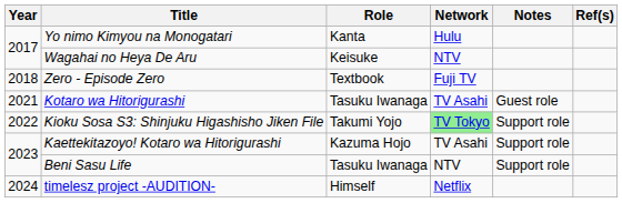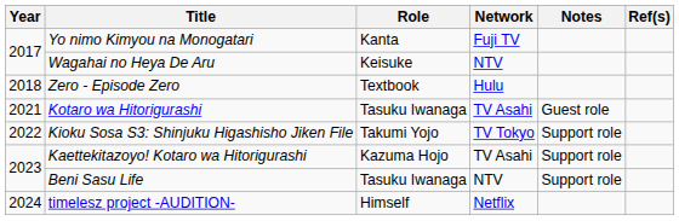 <table class="wikitable">
 <tr>
 <th>Year</th>
 <th>Title</th>
 <th>Role</th>
 <th>Network</th>
 <th>Notes</th>
 <th><abbr>Ref(s)</abbr></th>
 </tr>
 <tr>
 <td rowspan="2">2017</td>
 <td><em>Yo nimo Kimyou na Monogatari</em></td>
 <td>Kanta</td>
-<td><a href='#'>Hulu</a></td>
+<td><a href='#'>Fuji TV</a></td>
 <td></td>
 <td></td>
 </tr>
 <tr>
 <td><em>Wagahai no Heya De Aru</em></td>
 <td>Keisuke</td>
 <td><a href='#'>NTV</a></td>
 <td></td>
 <td></td>
 </tr>
 <tr>
 <td>2018</td>
 <td><em>Zero - Episode Zero</em></td>
 <td>Textbook</td>
-<td><a href='#'>Fuji TV</a></td>
+<td><a href='#'>Hulu</a></td>
 <td></td>
 <td></td>
 </tr>
 <tr>
 <td>2021</td>
 <td><em><a href='#'>Kotaro wa Hitorigurashi</a></em></td>
 <td>Tasuku Iwanaga</td>
 <td><a href='#'>TV Asahi</a></td>
 <td>Guest role</td>
 <td></td>
 </tr>
 <tr>
 <td>2022</td>
 <td><em>Kioku Sosa S3: Shinjuku Higashisho Jiken File</em></td>
 <td>Takumi Yojo</td>
-<td style="background: lightgreen;"><a href='#'>TV Tokyo</a></td>
+<td><a href='#'>TV Tokyo</a></td>
 <td>Support role</td>
 <td></td>
 </tr>
 <tr>
 <td rowspan="2">2023</td>
 <td><em>Kaettekitazoyo! Kotaro wa Hitorigurashi</em></td>
 <td>Kazuma Hojo</td>
 <td>TV Asahi</td>
 <td>Support role</td>
 <td></td>
 </tr>
 <tr>
 <td><em>Beni Sasu Life</em></td>
 <td>Tasuku Iwanaga</td>
 <td>NTV</td>
 <td>Support role</td>
 <td></td>
 </tr>
 <tr>
 <td>2024</td>
 <td><a href='#'>timelesz project -AUDITION-</a></td>
 <td>Himself</td>
 <td><a href='#'>Netflix</a></td>
 <td></td>
 <td></td>
 </tr>
 </table>
